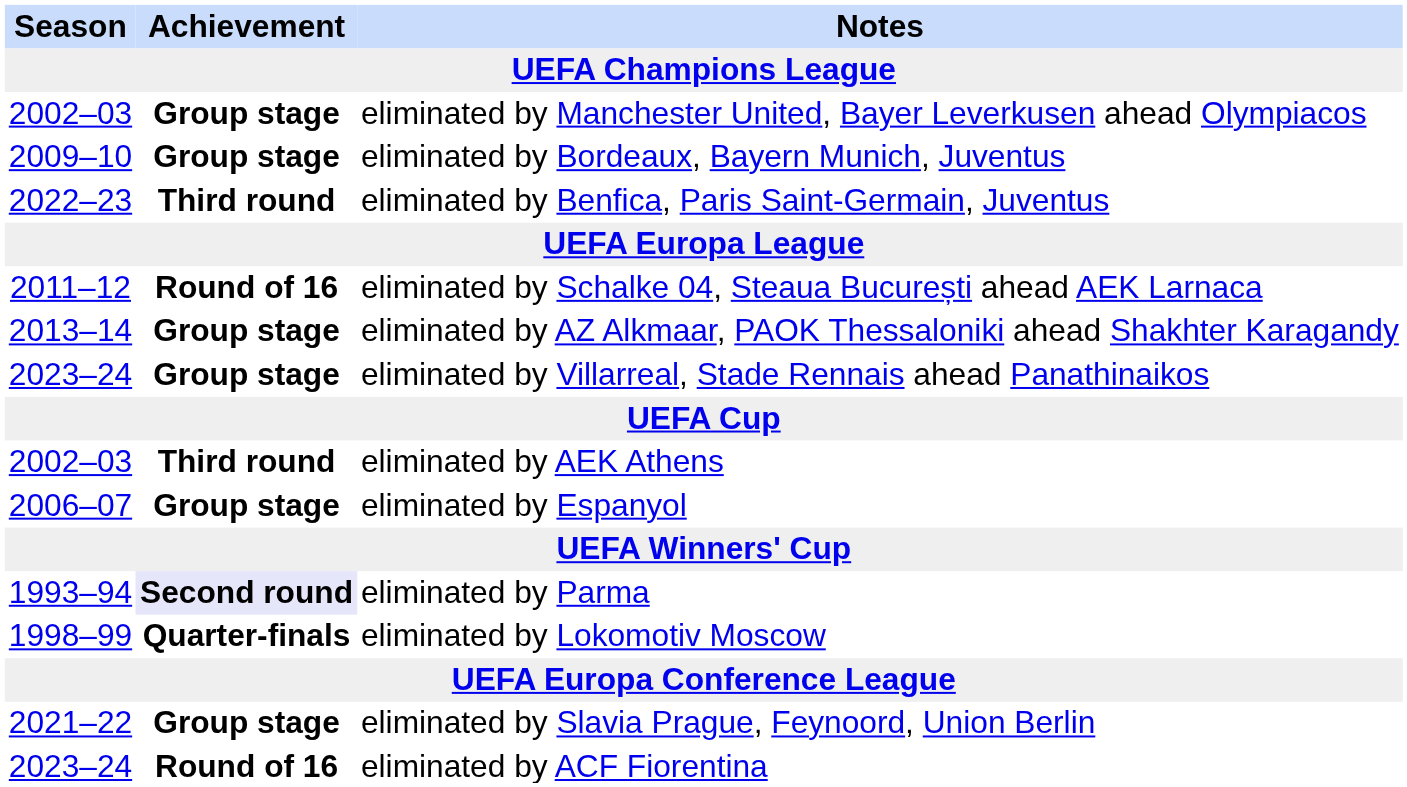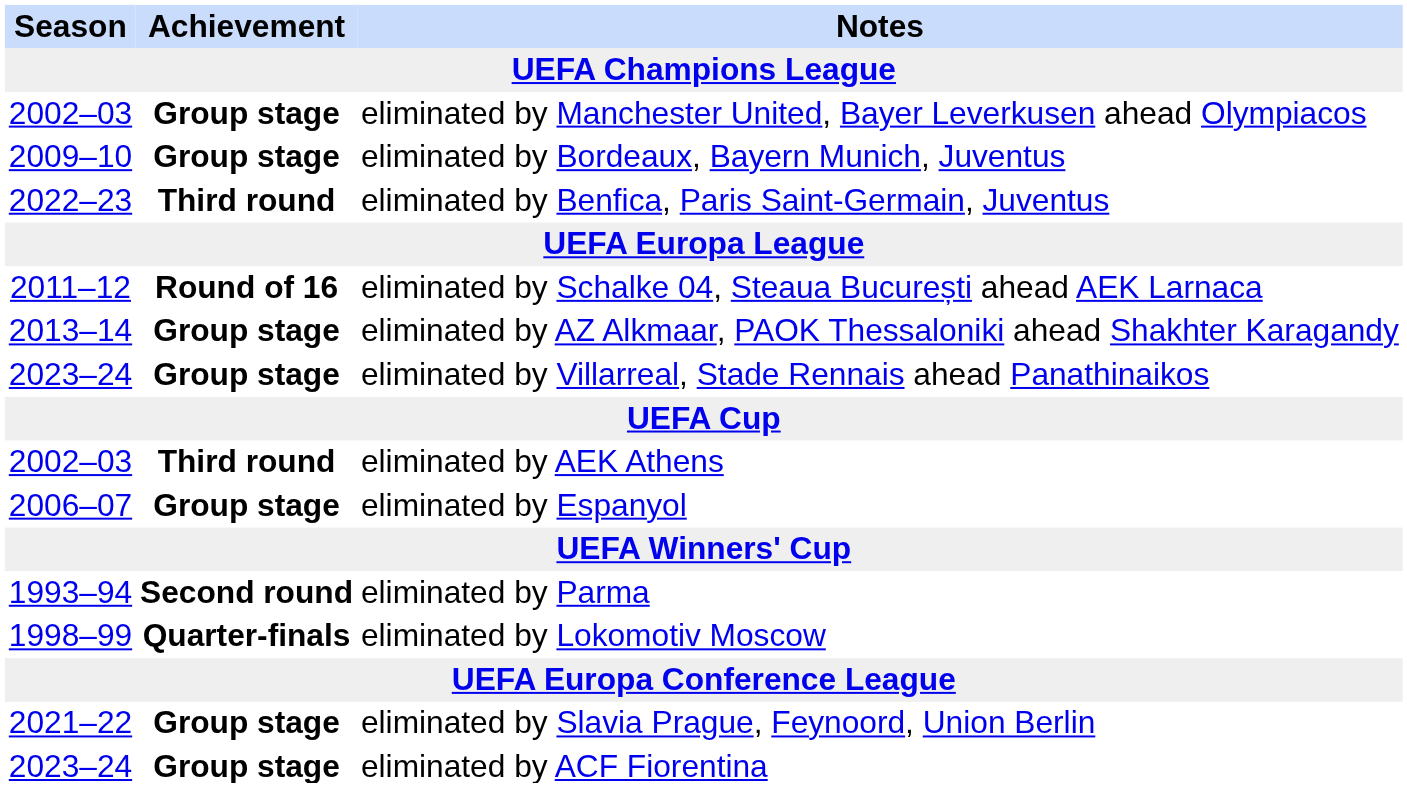 <table class="toccolours" border=0 cellpadding=2 cellspacing=0 align=left style="margin:0.5em;">
 <tr bgcolor=#CADCFB>
 <th>Season</th>
 <th>Achievement</th>
 <th>Notes</th>
 </tr>
 <tr>
 <th colspan=4 bgcolor=#EFEFEF><a href='#'>UEFA Champions League</a></th>
 </tr>
 <tr>
 <td align=center><a href='#'>2002–03</a></td>
 <td align=center><strong>Group stage</strong></td>
 <td align=left>eliminated by <a href='#'>Manchester United</a>, <a href='#'>Bayer Leverkusen</a> ahead <a href='#'>Olympiacos</a></td>
 </tr>
 <tr>
 <td align=center><a href='#'>2009–10</a></td>
 <td align=center><strong>Group stage</strong></td>
 <td align=left>eliminated by <a href='#'>Bordeaux</a>, <a href='#'>Bayern Munich</a>, <a href='#'>Juventus</a></td>
 </tr>
 <tr>
 <td align=center><a href='#'>2022–23</a></td>
 <td align=center><strong>Third round</strong></td>
 <td align=left>eliminated by <a href='#'>Benfica</a>, <a href='#'>Paris Saint-Germain</a>, <a href='#'>Juventus</a></td>
 </tr>
 <tr>
 <th colspan=5 bgcolor=#EFEFEF><a href='#'>UEFA Europa League</a></th>
 </tr>
 <tr>
 <td align=center><a href='#'>2011–12</a></td>
 <td align=center><strong>Round of 16</strong></td>
 <td align=left>eliminated by <a href='#'>Schalke 04</a>, <a href='#'>Steaua București</a> ahead <a href='#'>AEK Larnaca</a></td>
 </tr>
 <tr>
 <td align=center><a href='#'>2013–14</a></td>
 <td align=center><strong>Group stage</strong></td>
 <td align=left>eliminated by <a href='#'>AZ Alkmaar</a>, <a href='#'>PAOK Thessaloniki</a> ahead <a href='#'>Shakhter Karagandy</a></td>
 </tr>
 <tr>
 <td align=center><a href='#'>2023–24</a></td>
 <td align=center><strong>Group stage</strong></td>
 <td align=left>eliminated by <a href='#'>Villarreal</a>, <a href='#'>Stade Rennais</a> ahead <a href='#'>Panathinaikos</a></td>
 </tr>
 <tr>
 <th colspan=4 bgcolor=#EFEFEF><a href='#'>UEFA Cup</a></th>
 </tr>
 <tr>
 <td align=center><a href='#'>2002–03</a></td>
 <td align=center><strong>Third round</strong></td>
 <td align=left>eliminated by <a href='#'>AEK Athens</a></td>
 </tr>
 <tr>
 <td align=center><a href='#'>2006–07</a></td>
 <td align=center><strong>Group stage</strong></td>
 <td align=left>eliminated by <a href='#'>Espanyol</a></td>
 </tr>
 <tr>
 <th colspan=4 bgcolor=#EFEFEF><a href='#'>UEFA Winners' Cup</a></th>
 </tr>
 <tr>
 <td align=center><a href='#'>1993–94</a></td>
-<td align=center style="background: lavender;"><strong>Second round</strong></td>
+<td align=center><strong>Second round</strong></td>
 <td align=left>eliminated by <a href='#'>Parma</a></td>
 </tr>
 <tr>
 <td align=center><a href='#'>1998–99</a></td>
 <td align=center><strong>Quarter-finals</strong></td>
 <td align=left>eliminated by <a href='#'>Lokomotiv Moscow</a></td>
 </tr>
 <tr>
 <th colspan=4 bgcolor=#EFEFEF><a href='#'>UEFA Europa Conference League</a></th>
 </tr>
 <tr>
 <td align=center><a href='#'>2021–22</a></td>
 <td align=center><strong>Group stage</strong></td>
 <td>eliminated by <a href='#'>Slavia Prague</a>, <a href='#'>Feynoord</a>, <a href='#'>Union Berlin</a></td>
 </tr>
 <tr>
 <td align=center><a href='#'>2023–24</a></td>
-<td align=center><strong>Round of 16</strong></td>
+<td align=center><strong>Group stage</strong></td>
 <td>eliminated by <a href='#'>ACF Fiorentina</a></td>
 </tr>
 </table>
